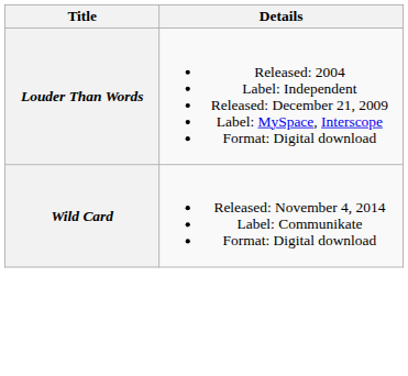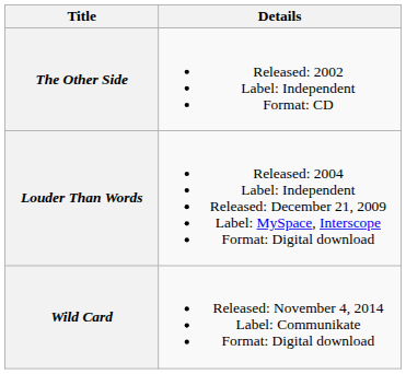 <table class="wikitable plainrowheaders" style="text-align:center;">
 <tr>
 <th scope="col" style="width:10em;">Title</th>
 <th scope="col" style="width:16em;">Details</th>
+</tr>
+<tr>
+<th scope="row"><em>The Other Side</em></th>
+<td><br><ul><li>Released: 2002</li><li>Label: Independent</li><li>Format: CD</li></ul></td>
 </tr>
 <tr>
 <th scope="row"><em>Louder Than Words</em></th>
 <td><br><ul><li>Released: 2004</li><li>Label: Independent</li><li>Released: December 21, 2009</li><li>Label: <a href='#'>MySpace</a>, <a href='#'>Interscope</a></li><li>Format: Digital download</li></ul></td>
 </tr>
 <tr>
 <th scope="row"><em>Wild Card</em></th>
 <td><br><ul><li>Released: November 4, 2014</li><li>Label: Communikate</li><li>Format: Digital download</li></ul></td>
 </tr>
 </table>
